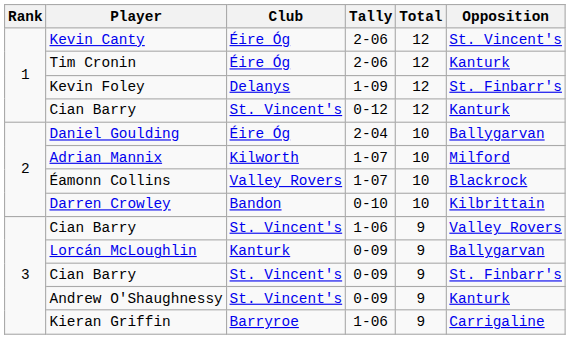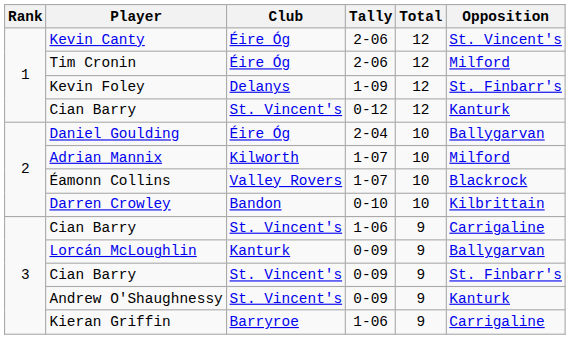 <table class="wikitable">
 <tr>
 <th>Rank</th>
 <th>Player</th>
 <th>Club</th>
 <th>Tally</th>
 <th>Total</th>
 <th>Opposition</th>
 </tr>
 <tr>
 <td rowspan="4" style="text-align:center;">1</td>
 <td><a href='#'>Kevin Canty</a></td>
 <td><a href='#'>Éire Óg</a></td>
 <td align=center>2-06</td>
 <td align=center>12</td>
 <td><a href='#'>St. Vincent's</a></td>
 </tr>
 <tr>
 <td>Tim Cronin</td>
 <td><a href='#'>Éire Óg</a></td>
 <td align=center>2-06</td>
 <td align=center>12</td>
-<td><a href='#'>Kanturk</a></td>
+<td><a href='#'>Milford</a></td>
 </tr>
 <tr>
 <td>Kevin Foley</td>
 <td><a href='#'>Delanys</a></td>
 <td align=center>1-09</td>
 <td align=center>12</td>
 <td><a href='#'>St. Finbarr's</a></td>
 </tr>
 <tr>
 <td>Cian Barry</td>
 <td><a href='#'>St. Vincent's</a></td>
 <td align=center>0-12</td>
 <td align=center>12</td>
 <td><a href='#'>Kanturk</a></td>
 </tr>
 <tr>
 <td rowspan="4" style="text-align:center;">2</td>
 <td><a href='#'>Daniel Goulding</a></td>
 <td><a href='#'>Éire Óg</a></td>
 <td align=center>2-04</td>
 <td align=center>10</td>
 <td><a href='#'>Ballygarvan</a></td>
 </tr>
 <tr>
 <td><a href='#'>Adrian Mannix</a></td>
 <td><a href='#'>Kilworth</a></td>
 <td align=center>1-07</td>
 <td align=center>10</td>
 <td><a href='#'>Milford</a></td>
 </tr>
 <tr>
 <td>Éamonn Collins</td>
 <td><a href='#'>Valley Rovers</a></td>
 <td align=center>1-07</td>
 <td align=center>10</td>
 <td><a href='#'>Blackrock</a></td>
 </tr>
 <tr>
 <td><a href='#'>Darren Crowley</a></td>
 <td><a href='#'>Bandon</a></td>
 <td align=center>0-10</td>
 <td align=center>10</td>
 <td><a href='#'>Kilbrittain</a></td>
 </tr>
 <tr>
 <td rowspan="5" style="text-align:center;">3</td>
 <td>Cian Barry</td>
 <td><a href='#'>St. Vincent's</a></td>
 <td align=center>1-06</td>
 <td align=center>9</td>
-<td><a href='#'>Valley Rovers</a></td>
+<td><a href='#'>Carrigaline</a></td>
 </tr>
 <tr>
 <td><a href='#'>Lorcán McLoughlin</a></td>
 <td><a href='#'>Kanturk</a></td>
 <td align=center>0-09</td>
 <td align=center>9</td>
 <td><a href='#'>Ballygarvan</a></td>
 </tr>
 <tr>
 <td>Cian Barry</td>
 <td><a href='#'>St. Vincent's</a></td>
 <td align=center>0-09</td>
 <td align=center>9</td>
 <td><a href='#'>St. Finbarr's</a></td>
 </tr>
 <tr>
 <td>Andrew O'Shaughnessy</td>
 <td><a href='#'>St. Vincent's</a></td>
 <td align=center>0-09</td>
 <td align=center>9</td>
 <td><a href='#'>Kanturk</a></td>
 </tr>
 <tr>
 <td>Kieran Griffin</td>
 <td><a href='#'>Barryroe</a></td>
 <td align=center>1-06</td>
 <td align=center>9</td>
 <td><a href='#'>Carrigaline</a></td>
 </tr>
 </table>
